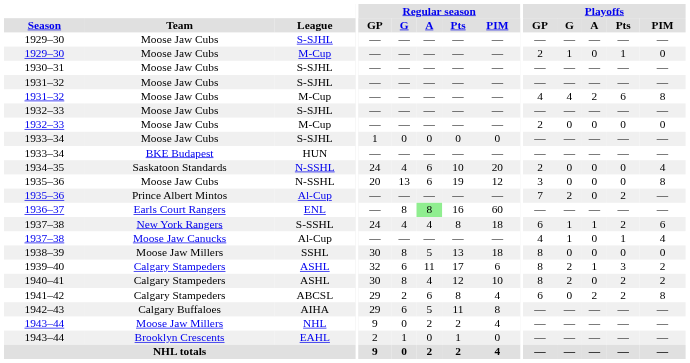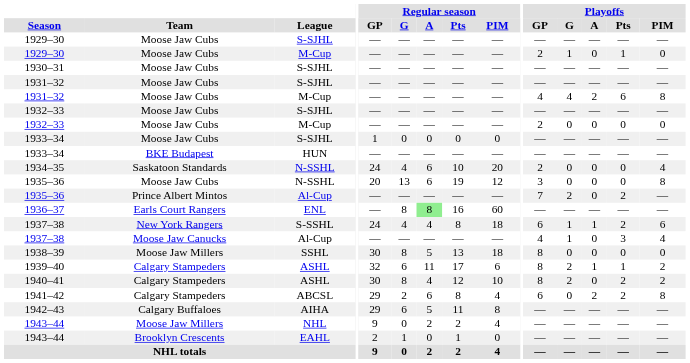 <table border="0" cellpadding="1" cellspacing="0" style="text-align:center; width:60em">
 <tr bgcolor="#e0e0e0">
 <th colspan="3" bgcolor="#ffffff"></th>
 <th rowspan="100" bgcolor="#ffffff"></th>
 <th colspan="5"><a href='#'>Regular season</a></th>
 <th rowspan="100" bgcolor="#ffffff"></th>
 <th colspan="5"><a href='#'>Playoffs</a></th>
 </tr>
 <tr bgcolor="#e0e0e0">
 <th><a href='#'>Season</a></th>
 <th>Team</th>
 <th>League</th>
 <th>GP</th>
 <th><a href='#'>G</a></th>
 <th><a href='#'>A</a></th>
 <th><a href='#'>Pts</a></th>
 <th><a href='#'>PIM</a></th>
 <th>GP</th>
 <th>G</th>
 <th>A</th>
 <th>Pts</th>
 <th>PIM</th>
 </tr>
 <tr>
 <td>1929–30</td>
 <td>Moose Jaw Cubs</td>
 <td><a href='#'>S-SJHL</a></td>
 <td>—</td>
 <td>—</td>
 <td>—</td>
 <td>—</td>
 <td>—</td>
 <td>—</td>
 <td>—</td>
 <td>—</td>
 <td>—</td>
 <td>—</td>
 </tr>
 <tr bgcolor="#f0f0f0">
 <td><a href='#'>1929–30</a></td>
 <td>Moose Jaw Cubs</td>
 <td><a href='#'>M-Cup</a></td>
 <td>—</td>
 <td>—</td>
 <td>—</td>
 <td>—</td>
 <td>—</td>
 <td>2</td>
 <td>1</td>
 <td>0</td>
 <td>1</td>
 <td>0</td>
 </tr>
 <tr>
 <td>1930–31</td>
 <td>Moose Jaw Cubs</td>
 <td>S-SJHL</td>
 <td>—</td>
 <td>—</td>
 <td>—</td>
 <td>—</td>
 <td>—</td>
 <td>—</td>
 <td>—</td>
 <td>—</td>
 <td>—</td>
 <td>—</td>
 </tr>
 <tr bgcolor="#f0f0f0">
 <td>1931–32</td>
 <td>Moose Jaw Cubs</td>
 <td>S-SJHL</td>
 <td>—</td>
 <td>—</td>
 <td>—</td>
 <td>—</td>
 <td>—</td>
 <td>—</td>
 <td>—</td>
 <td>—</td>
 <td>—</td>
 <td>—</td>
 </tr>
 <tr>
 <td><a href='#'>1931–32</a></td>
 <td>Moose Jaw Cubs</td>
 <td>M-Cup</td>
 <td>—</td>
 <td>—</td>
 <td>—</td>
 <td>—</td>
 <td>—</td>
 <td>4</td>
 <td>4</td>
 <td>2</td>
 <td>6</td>
 <td>8</td>
 </tr>
 <tr bgcolor="#f0f0f0">
 <td>1932–33</td>
 <td>Moose Jaw Cubs</td>
 <td>S-SJHL</td>
 <td>—</td>
 <td>—</td>
 <td>—</td>
 <td>—</td>
 <td>—</td>
 <td>—</td>
 <td>—</td>
 <td>—</td>
 <td>—</td>
 <td>—</td>
 </tr>
 <tr>
 <td><a href='#'>1932–33</a></td>
 <td>Moose Jaw Cubs</td>
 <td>M-Cup</td>
 <td>—</td>
 <td>—</td>
 <td>—</td>
 <td>—</td>
 <td>—</td>
 <td>2</td>
 <td>0</td>
 <td>0</td>
 <td>0</td>
 <td>0</td>
 </tr>
 <tr bgcolor="#f0f0f0">
 <td>1933–34</td>
 <td>Moose Jaw Cubs</td>
 <td>S-SJHL</td>
 <td>1</td>
 <td>0</td>
 <td>0</td>
 <td>0</td>
 <td>0</td>
 <td>—</td>
 <td>—</td>
 <td>—</td>
 <td>—</td>
 <td>—</td>
 </tr>
 <tr>
 <td>1933–34</td>
 <td><a href='#'>BKE Budapest</a></td>
 <td>HUN</td>
 <td>—</td>
 <td>—</td>
 <td>—</td>
 <td>—</td>
 <td>—</td>
 <td>—</td>
 <td>—</td>
 <td>—</td>
 <td>—</td>
 <td>—</td>
 </tr>
 <tr bgcolor="#f0f0f0">
 <td>1934–35</td>
 <td>Saskatoon Standards</td>
 <td><a href='#'>N-SSHL</a></td>
 <td>24</td>
 <td>4</td>
 <td>6</td>
 <td>10</td>
 <td>20</td>
 <td>2</td>
 <td>0</td>
 <td>0</td>
 <td>0</td>
 <td>4</td>
 </tr>
 <tr>
 <td>1935–36</td>
 <td>Moose Jaw Cubs</td>
 <td>N-SSHL</td>
 <td>20</td>
 <td>13</td>
 <td>6</td>
 <td>19</td>
 <td>12</td>
 <td>3</td>
 <td>0</td>
 <td>0</td>
 <td>0</td>
 <td>8</td>
 </tr>
 <tr bgcolor="#f0f0f0">
 <td><a href='#'>1935–36</a></td>
 <td>Prince Albert Mintos</td>
 <td><a href='#'>Al-Cup</a></td>
 <td>—</td>
 <td>—</td>
 <td>—</td>
 <td>—</td>
 <td>—</td>
 <td>7</td>
 <td>2</td>
 <td>0</td>
 <td>2</td>
 <td>—</td>
 </tr>
 <tr>
 <td><a href='#'>1936–37</a></td>
 <td><a href='#'>Earls Court Rangers</a></td>
 <td><a href='#'>ENL</a></td>
 <td>—</td>
 <td>8</td>
 <td style="background: lightgreen;">8</td>
 <td>16</td>
 <td>60</td>
 <td>—</td>
 <td>—</td>
 <td>—</td>
 <td>—</td>
 <td>—</td>
 </tr>
 <tr bgcolor="#f0f0f0">
 <td>1937–38</td>
 <td><a href='#'>New York Rangers</a></td>
 <td>S-SSHL</td>
 <td>24</td>
 <td>4</td>
 <td>4</td>
 <td>8</td>
 <td>18</td>
 <td>6</td>
 <td>1</td>
 <td>1</td>
 <td>2</td>
 <td>6</td>
 </tr>
 <tr>
 <td><a href='#'>1937–38</a></td>
 <td><a href='#'>Moose Jaw Canucks</a></td>
 <td>Al-Cup</td>
 <td>—</td>
 <td>—</td>
 <td>—</td>
 <td>—</td>
 <td>—</td>
 <td>4</td>
 <td>1</td>
 <td>0</td>
-<td>1</td>
+<td>3</td>
 <td>4</td>
 </tr>
 <tr bgcolor="#f0f0f0">
 <td>1938–39</td>
 <td>Moose Jaw Millers</td>
 <td>SSHL</td>
 <td>30</td>
 <td>8</td>
 <td>5</td>
 <td>13</td>
 <td>18</td>
 <td>8</td>
 <td>0</td>
 <td>0</td>
 <td>0</td>
 <td>0</td>
 </tr>
 <tr>
 <td>1939–40</td>
 <td><a href='#'>Calgary Stampeders</a></td>
 <td><a href='#'>ASHL</a></td>
 <td>32</td>
 <td>6</td>
 <td>11</td>
 <td>17</td>
 <td>6</td>
 <td>8</td>
 <td>2</td>
 <td>1</td>
-<td>3</td>
+<td>1</td>
 <td>2</td>
 </tr>
 <tr bgcolor="#f0f0f0">
 <td>1940–41</td>
 <td>Calgary Stampeders</td>
 <td>ASHL</td>
 <td>30</td>
 <td>8</td>
 <td>4</td>
 <td>12</td>
 <td>10</td>
 <td>8</td>
 <td>2</td>
 <td>0</td>
 <td>2</td>
 <td>2</td>
 </tr>
 <tr>
 <td>1941–42</td>
 <td>Calgary Stampeders</td>
 <td>ABCSL</td>
 <td>29</td>
 <td>2</td>
 <td>6</td>
 <td>8</td>
 <td>4</td>
 <td>6</td>
 <td>0</td>
 <td>2</td>
 <td>2</td>
 <td>8</td>
 </tr>
 <tr bgcolor="#f0f0f0">
 <td>1942–43</td>
 <td>Calgary Buffaloes</td>
 <td>AIHA</td>
 <td>29</td>
 <td>6</td>
 <td>5</td>
 <td>11</td>
 <td>8</td>
 <td>—</td>
 <td>—</td>
 <td>—</td>
 <td>—</td>
 <td>—</td>
 </tr>
 <tr>
 <td><a href='#'>1943–44</a></td>
 <td><a href='#'>Moose Jaw Millers</a></td>
 <td><a href='#'>NHL</a></td>
 <td>9</td>
 <td>0</td>
 <td>2</td>
 <td>2</td>
 <td>4</td>
 <td>—</td>
 <td>—</td>
 <td>—</td>
 <td>—</td>
 <td>—</td>
 </tr>
 <tr bgcolor="#f0f0f0">
 <td>1943–44</td>
 <td><a href='#'>Brooklyn Crescents</a></td>
 <td><a href='#'>EAHL</a></td>
 <td>2</td>
 <td>1</td>
 <td>0</td>
 <td>1</td>
 <td>0</td>
 <td>—</td>
 <td>—</td>
 <td>—</td>
 <td>—</td>
 <td>—</td>
 </tr>
 <tr bgcolor="#e0e0e0">
 <th colspan="3">NHL totals</th>
 <th>9</th>
 <th>0</th>
 <th>2</th>
 <th>2</th>
 <th>4</th>
 <th>—</th>
 <th>—</th>
 <th>—</th>
 <th>—</th>
 <th>—</th>
 </tr>
 </table>
